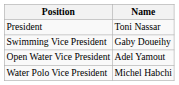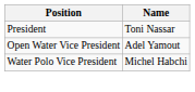 <table class="wikitable">
 <tr>
 <th>Position</th>
 <th>Name</th>
 </tr>
 <tr>
 <td>President</td>
 <td>Toni Nassar</td>
 </tr>
 <tr>
-<td>Swimming Vice President</td>
-<td>Gaby Doueihy</td>
-</tr>
-<tr>
 <td>Open Water Vice President</td>
 <td>Adel Yamout</td>
 </tr>
 <tr>
 <td>Water Polo Vice President</td>
 <td>Michel Habchi</td>
 </tr>
 </table>
